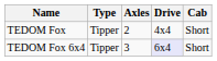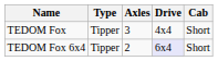 <table class="wikitable">
 <tr>
 <th>Name</th>
 <th>Type</th>
 <th>Axles</th>
 <th>Drive</th>
 <th>Cab</th>
 </tr>
 <tr>
 <td>TEDOM Fox</td>
 <td>Tipper</td>
-<td>2</td>
+<td>3</td>
 <td>4x4</td>
 <td>Short</td>
 </tr>
 <tr>
 <td>TEDOM Fox 6x4</td>
 <td>Tipper</td>
-<td>3</td>
+<td>2</td>
 <td style="background: lavender;">6x4</td>
 <td>Short</td>
 </tr>
 </table>
